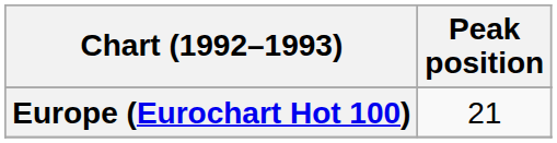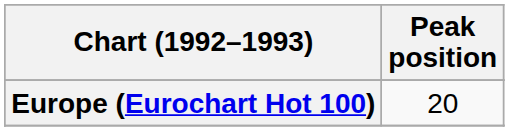 <table class="wikitable sortable plainrowheaders">
 <tr>
 <th>Chart (1992–1993)</th>
 <th>Peak<br>position</th>
 </tr>
 <tr>
 </tr>
 <tr>
 </tr>
 <tr>
 </tr>
 <tr>
 <th scope="row">Europe (<a href='#'>Eurochart Hot 100</a>)</th>
-<td align="center">21</td>
+<td align="center">20</td>
 </tr>
 <tr>
 </tr>
 <tr>
 </tr>
 <tr>
 </tr>
 <tr>
 </tr>
 <tr>
 </tr>
 <tr>
 </tr>
 <tr>
 </tr>
 <tr>
 </tr>
 <tr>
 </tr>
 <tr>
 </tr>
 <tr>
 </tr>
 <tr>
 </tr>
 </table>
